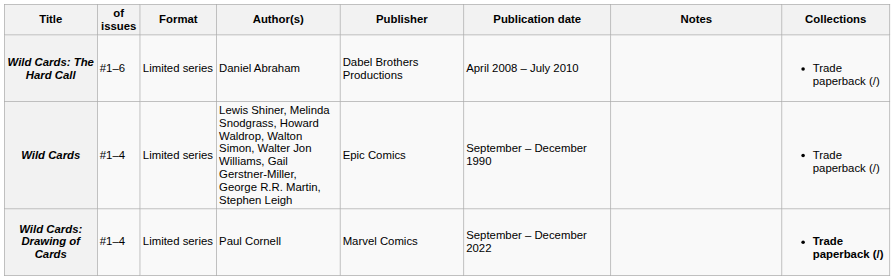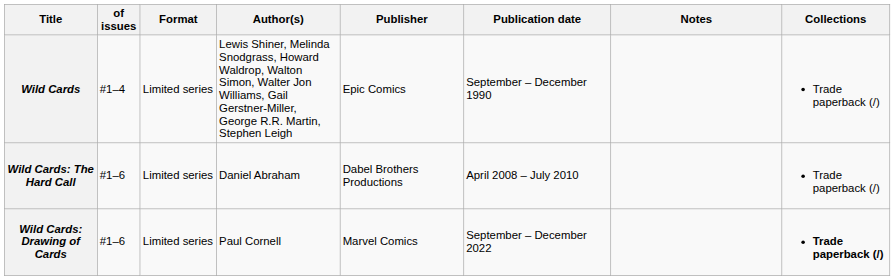 <table class="wikitable">
 <tr>
 <th>Title</th>
 <th style="width:40pt"> of issues</th>
 <th style="width:75pt">Format</th>
 <th style="width:125pt">Author(s)</th>
 <th style="width:125pt">Publisher</th>
 <th style="width:150pt">Publication date</th>
 <th style="width:175pt">Notes</th>
 <th>Collections</th>
 </tr>
 <tr>
+<th><em>Wild Cards</em></th>
+<td>#1–4</td>
+<td>Limited series</td>
+<td>Lewis Shiner, Melinda Snodgrass, Howard Waldrop, Walton Simon, Walter Jon Williams, Gail Gerstner-Miller, George R.R. Martin, Stephen Leigh</td>
+<td>Epic Comics</td>
+<td>September – December 1990</td>
+<td></td>
+<td><br><ul><li>Trade paperback (/)</li></ul></td>
+</tr>
+<tr>
 <th><em>Wild Cards: The Hard Call</em></th>
 <td>#1–6</td>
 <td>Limited series</td>
 <td>Daniel Abraham</td>
 <td>Dabel Brothers Productions</td>
 <td>April 2008 – July 2010</td>
 <td></td>
 <td><br><ul><li>Trade paperback (/)</li></ul></td>
 </tr>
 <tr>
-<th><em>Wild Cards</em></th>
-<td>#1–4</td>
-<td>Limited series</td>
-<td>Lewis Shiner, Melinda Snodgrass, Howard Waldrop, Walton Simon, Walter Jon Williams, Gail Gerstner-Miller, George R.R. Martin, Stephen Leigh</td>
-<td>Epic Comics</td>
-<td>September – December 1990</td>
-<td></td>
-<td><br><ul><li>Trade paperback (/)</li></ul></td>
-</tr>
-<tr>
 <th><em>Wild Cards: Drawing of Cards</em></th>
-<td>#1–4</td>
+<td>#1–6</td>
 <td>Limited series</td>
 <td>Paul Cornell</td>
 <td>Marvel Comics</td>
 <td>September – December 2022</td>
 <td></td>
 <td><strong><br><ul><li>Trade paperback (/)</li></ul></strong></td>
 </tr>
 </table>
